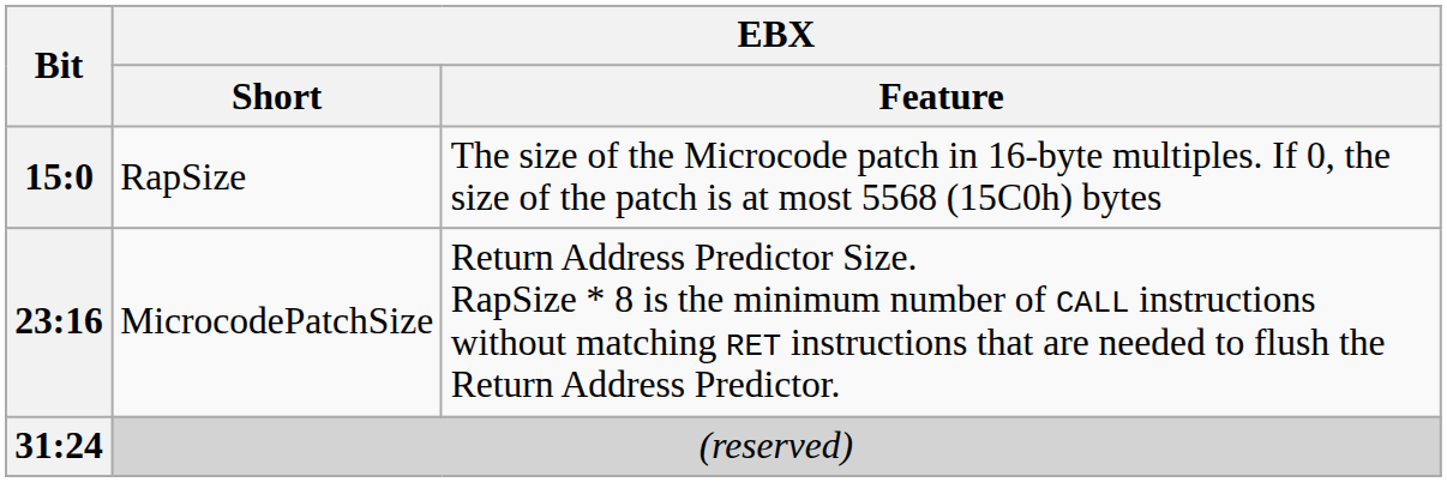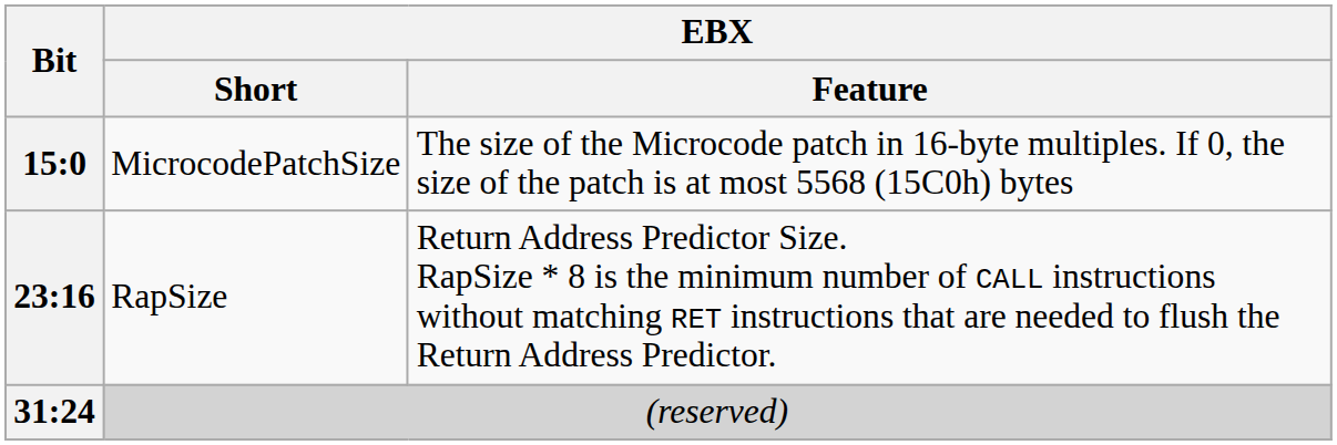 <table class="wikitable">
 <tr>
 <th rowspan=2>Bit</th>
 <th colspan=2>EBX</th>
 </tr>
 <tr>
 <th>Short</th>
 <th>Feature</th>
 </tr>
 <tr>
 <th>15:0</th>
-<td>RapSize</td>
+<td>MicrocodePatchSize</td>
 <td>The size of the Microcode patch in 16-byte multiples. If 0, the size of the patch is at most 5568 (15C0h) bytes</td>
 </tr>
 <tr>
 <th>23:16</th>
-<td>MicrocodePatchSize</td>
+<td>RapSize</td>
 <td>Return Address Predictor Size.<br>RapSize * 8 is the minimum number of <code>CALL</code> instructions without matching <code>RET</code> instructions that are needed to flush the Return Address Predictor.</td>
 </tr>
 <tr>
 <th>31:24</th>
 <td colspan="2" style="text-align:center; background:lightgrey;"><em>(reserved)</em></td>
 </tr>
 </table>
